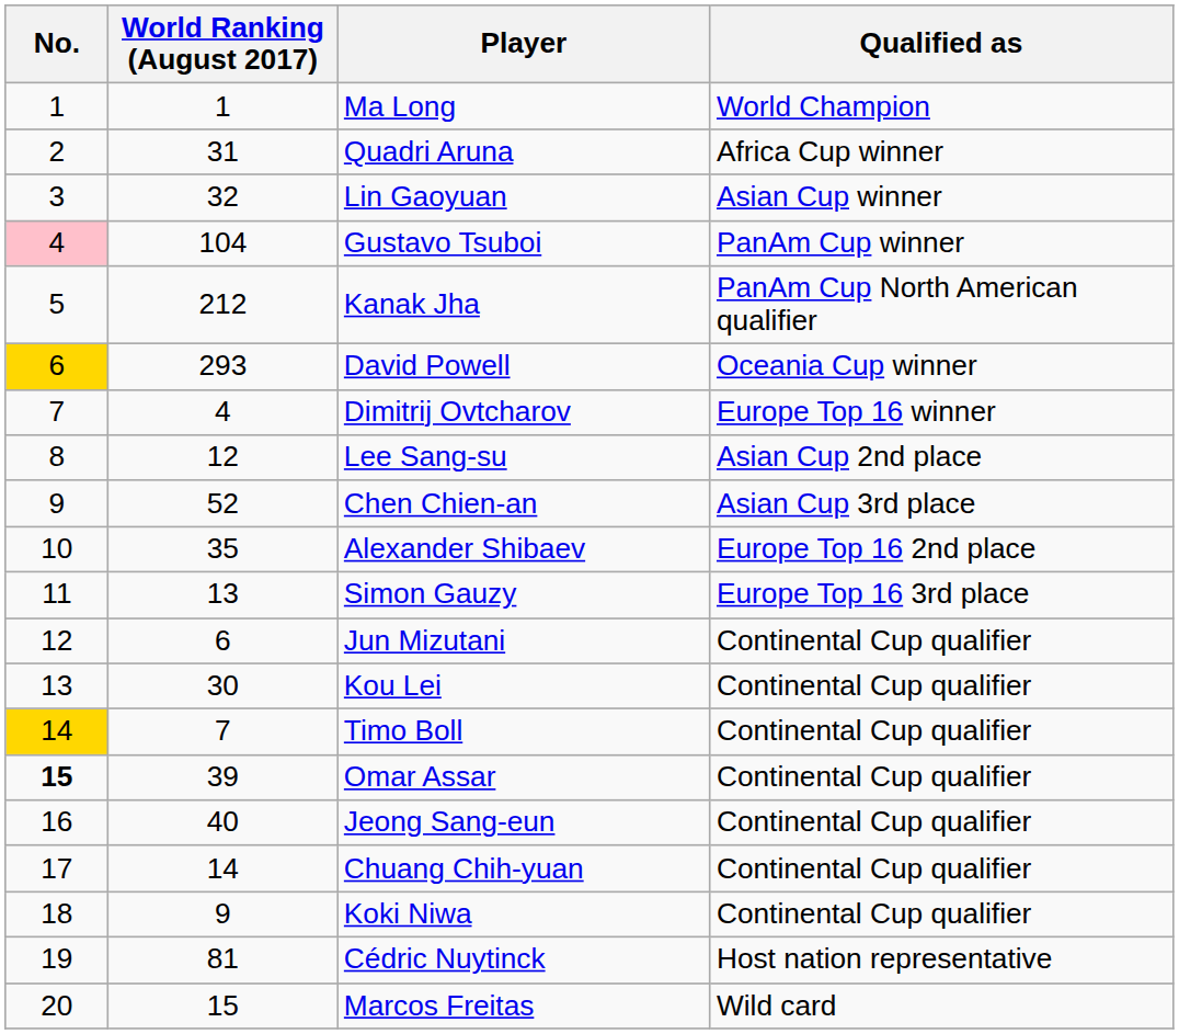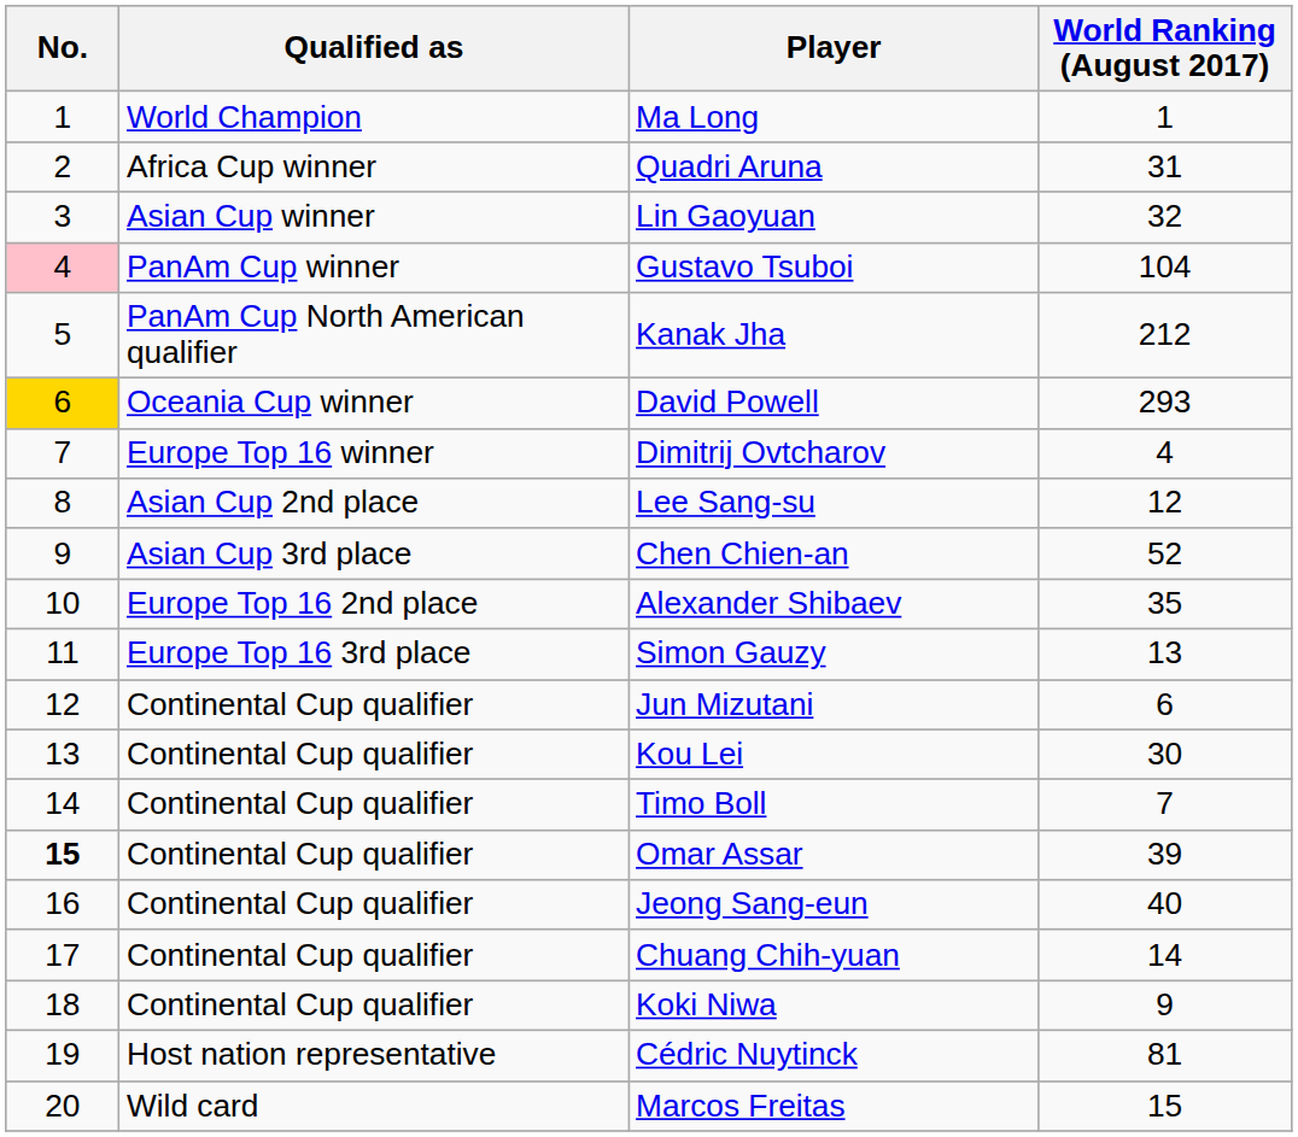 <table class="wikitable">
 <tr>
 <th width="50">No.</th>
+<th width="250">Qualified as</th>
+<th width="200">Player</th>
 <th width="120"><a href='#'>World Ranking</a><br>(August 2017)</th>
-<th width="200">Player</th>
-<th width="250">Qualified as</th>
 </tr>
 <tr>
 <td align=center>1</td>
+<td><a href='#'>World Champion</a></td>
+<td> <a href='#'>Ma Long</a></td>
 <td align=center>1</td>
-<td> <a href='#'>Ma Long</a></td>
-<td><a href='#'>World Champion</a></td>
 </tr>
 <tr>
 <td align=center>2</td>
+<td>Africa Cup winner</td>
+<td> <a href='#'>Quadri Aruna</a></td>
 <td align=center>31</td>
-<td> <a href='#'>Quadri Aruna</a></td>
-<td>Africa Cup winner</td>
 </tr>
 <tr>
 <td align=center>3</td>
+<td><a href='#'>Asian Cup</a> winner</td>
+<td> <a href='#'>Lin Gaoyuan</a></td>
 <td align=center>32</td>
-<td> <a href='#'>Lin Gaoyuan</a></td>
-<td><a href='#'>Asian Cup</a> winner</td>
 </tr>
 <tr>
 <td align=center style="background: pink;">4</td>
+<td><a href='#'>PanAm Cup</a> winner</td>
+<td> <a href='#'>Gustavo Tsuboi</a></td>
 <td align=center>104</td>
-<td> <a href='#'>Gustavo Tsuboi</a></td>
-<td><a href='#'>PanAm Cup</a> winner</td>
 </tr>
 <tr>
 <td align=center>5</td>
+<td><a href='#'>PanAm Cup</a> North American qualifier</td>
+<td> <a href='#'>Kanak Jha</a></td>
 <td align=center>212</td>
-<td> <a href='#'>Kanak Jha</a></td>
-<td><a href='#'>PanAm Cup</a> North American qualifier</td>
 </tr>
 <tr>
 <td align=center style="background: gold;">6</td>
+<td><a href='#'>Oceania Cup</a> winner</td>
+<td> <a href='#'>David Powell</a></td>
 <td align=center>293</td>
-<td> <a href='#'>David Powell</a></td>
-<td><a href='#'>Oceania Cup</a> winner</td>
 </tr>
 <tr>
 <td align=center>7</td>
+<td><a href='#'>Europe Top 16</a> winner</td>
+<td> <a href='#'>Dimitrij Ovtcharov</a></td>
 <td align=center>4</td>
-<td> <a href='#'>Dimitrij Ovtcharov</a></td>
-<td><a href='#'>Europe Top 16</a> winner</td>
 </tr>
 <tr>
 <td align=center>8</td>
+<td><a href='#'>Asian Cup</a> 2nd place</td>
+<td> <a href='#'>Lee Sang-su</a></td>
 <td align=center>12</td>
-<td> <a href='#'>Lee Sang-su</a></td>
-<td><a href='#'>Asian Cup</a> 2nd place</td>
 </tr>
 <tr>
 <td align=center>9</td>
+<td><a href='#'>Asian Cup</a> 3rd place</td>
+<td> <a href='#'>Chen Chien-an</a></td>
 <td align=center>52</td>
-<td> <a href='#'>Chen Chien-an</a></td>
-<td><a href='#'>Asian Cup</a> 3rd place</td>
 </tr>
 <tr>
 <td align=center>10</td>
+<td><a href='#'>Europe Top 16</a> 2nd place</td>
+<td> <a href='#'>Alexander Shibaev</a></td>
 <td align=center>35</td>
-<td> <a href='#'>Alexander Shibaev</a></td>
-<td><a href='#'>Europe Top 16</a> 2nd place</td>
 </tr>
 <tr>
 <td align=center>11</td>
+<td><a href='#'>Europe Top 16</a> 3rd place</td>
+<td> <a href='#'>Simon Gauzy</a></td>
 <td align=center>13</td>
-<td> <a href='#'>Simon Gauzy</a></td>
-<td><a href='#'>Europe Top 16</a> 3rd place</td>
 </tr>
 <tr>
 <td align=center>12</td>
+<td>Continental Cup qualifier</td>
+<td> <a href='#'>Jun Mizutani</a></td>
 <td align=center>6</td>
-<td> <a href='#'>Jun Mizutani</a></td>
-<td>Continental Cup qualifier</td>
 </tr>
 <tr>
 <td align=center>13</td>
+<td>Continental Cup qualifier</td>
+<td> <a href='#'>Kou Lei</a></td>
 <td align=center>30</td>
-<td> <a href='#'>Kou Lei</a></td>
-<td>Continental Cup qualifier</td>
 </tr>
 <tr>
-<td align=center style="background: gold;">14</td>
+<td align=center>14</td>
+<td>Continental Cup qualifier</td>
+<td> <a href='#'>Timo Boll</a></td>
 <td align=center>7</td>
-<td> <a href='#'>Timo Boll</a></td>
-<td>Continental Cup qualifier</td>
 </tr>
 <tr>
 <td align=center><strong>15</strong></td>
+<td>Continental Cup qualifier</td>
+<td> <a href='#'>Omar Assar</a></td>
 <td align=center>39</td>
-<td> <a href='#'>Omar Assar</a></td>
-<td>Continental Cup qualifier</td>
 </tr>
 <tr>
 <td align=center>16</td>
+<td>Continental Cup qualifier</td>
+<td> <a href='#'>Jeong Sang-eun</a></td>
 <td align=center>40</td>
-<td> <a href='#'>Jeong Sang-eun</a></td>
-<td>Continental Cup qualifier</td>
 </tr>
 <tr>
 <td align=center>17</td>
+<td>Continental Cup qualifier</td>
+<td> <a href='#'>Chuang Chih-yuan</a></td>
 <td align=center>14</td>
-<td> <a href='#'>Chuang Chih-yuan</a></td>
-<td>Continental Cup qualifier</td>
 </tr>
 <tr>
 <td align=center>18</td>
+<td>Continental Cup qualifier</td>
+<td> <a href='#'>Koki Niwa</a></td>
 <td align=center>9</td>
-<td> <a href='#'>Koki Niwa</a></td>
-<td>Continental Cup qualifier</td>
 </tr>
 <tr>
 <td align=center>19</td>
+<td>Host nation representative</td>
+<td> <a href='#'>Cédric Nuytinck</a></td>
 <td align=center>81</td>
-<td> <a href='#'>Cédric Nuytinck</a></td>
-<td>Host nation representative</td>
 </tr>
 <tr>
 <td align=center>20</td>
+<td>Wild card</td>
+<td> <a href='#'>Marcos Freitas</a></td>
 <td align=center>15</td>
-<td> <a href='#'>Marcos Freitas</a></td>
-<td>Wild card</td>
 </tr>
 </table>
